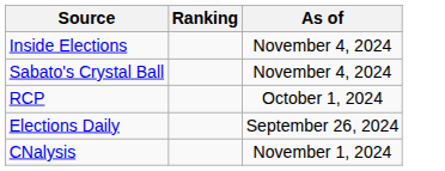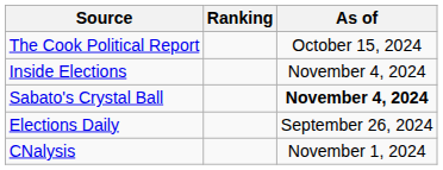 <table class="wikitable" style="text-align:center">
 <tr>
 <th>Source</th>
 <th>Ranking</th>
 <th>As of</th>
+</tr>
+<tr>
+<td align=left><a href='#'>The Cook Political Report</a></td>
+<td></td>
+<td>October 15, 2024</td>
 </tr>
 <tr>
 <td align=left><a href='#'>Inside Elections</a></td>
 <td></td>
 <td>November 4, 2024</td>
 </tr>
 <tr>
 <td align=left><a href='#'>Sabato's Crystal Ball</a></td>
 <td></td>
-<td>November 4, 2024</td>
-</tr>
-<tr>
-<td align=left><a href='#'>RCP</a></td>
-<td></td>
-<td>October 1, 2024</td>
+<td><strong>November 4, 2024</strong></td>
 </tr>
 <tr>
 <td align=left><a href='#'>Elections Daily</a></td>
 <td></td>
 <td>September 26, 2024</td>
 </tr>
 <tr>
 <td align=left><a href='#'>CNalysis</a></td>
 <td></td>
 <td>November 1, 2024</td>
 </tr>
 </table>
